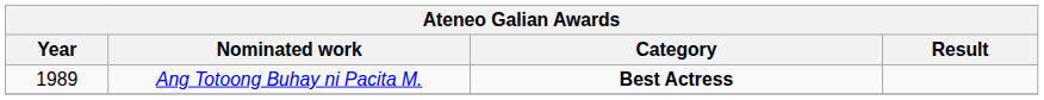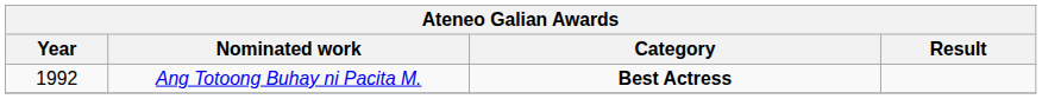 <table width="70%" class="wikitable sortable">
 <tr>
 <th colspan="4" align="center"><strong>Ateneo Galian Awards</strong></th>
 </tr>
 <tr>
 <th width="10%">Year</th>
 <th width="35%">Nominated work</th>
 <th width="40%">Category</th>
 <th width="15%">Result</th>
 </tr>
 <tr>
-<td align="center">1989</td>
+<td align="center">1992</td>
 <td align="center"><em><a href='#'>Ang Totoong Buhay ni Pacita M.</a></em></td>
 <td align="center"><strong>Best Actress</strong></td>
 <td></td>
 </tr>
 <tr>
 </tr>
 </table>
